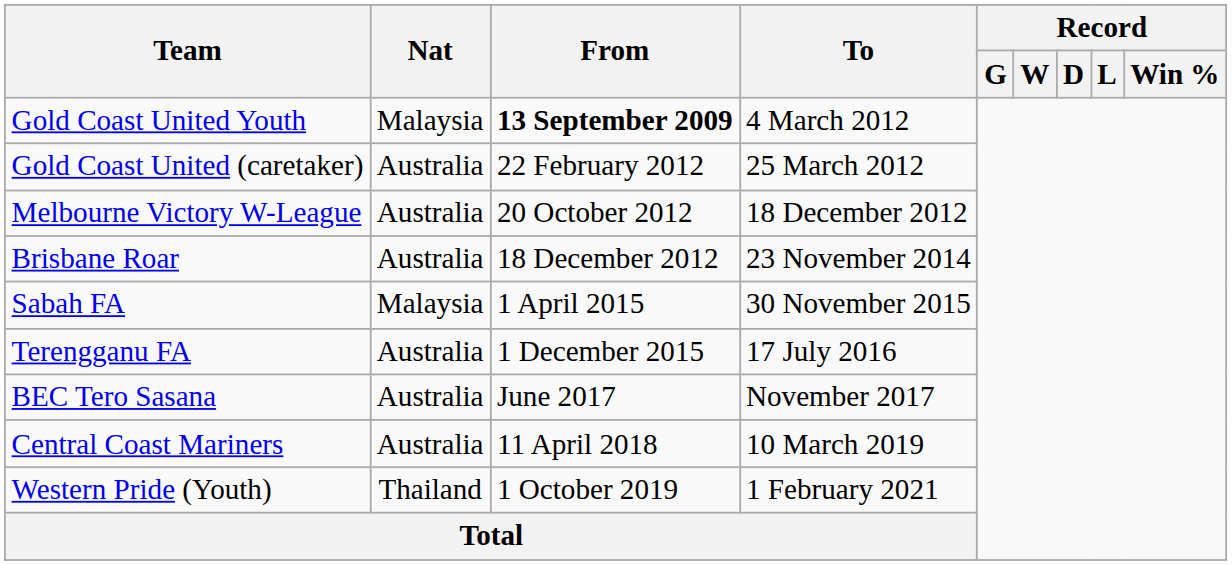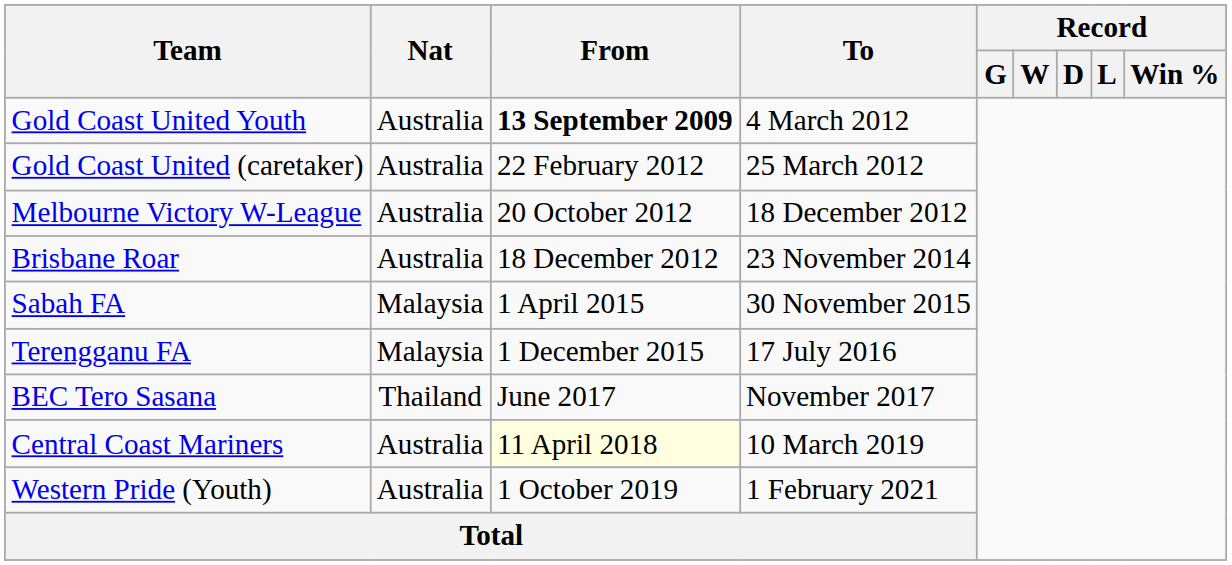 <table class="wikitable" style="text-align: center">
 <tr>
 <th rowspan="2">Team</th>
 <th rowspan="2">Nat</th>
 <th rowspan="2">From</th>
 <th rowspan="2">To</th>
 <th colspan="5">Record</th>
 </tr>
 <tr>
 <th>G</th>
 <th>W</th>
 <th>D</th>
 <th>L</th>
 <th>Win %</th>
 </tr>
 <tr>
 <td align=left><a href='#'>Gold Coast United Youth</a></td>
-<td>Malaysia</td>
+<td>Australia</td>
 <td align=left><strong>13 September 2009</strong></td>
 <td align=left>4 March 2012<br></td>
 </tr>
 <tr>
 <td align=left><a href='#'>Gold Coast United</a> (caretaker)</td>
 <td>Australia</td>
 <td align=left>22 February 2012</td>
 <td align=left>25 March 2012<br></td>
 </tr>
 <tr>
 <td align=left><a href='#'>Melbourne Victory W-League</a></td>
 <td>Australia</td>
 <td align=left>20 October 2012</td>
 <td align=left>18 December 2012<br></td>
 </tr>
 <tr>
 <td align=left><a href='#'>Brisbane Roar</a></td>
 <td>Australia</td>
 <td align=left>18 December 2012</td>
 <td align=left>23 November 2014<br></td>
 </tr>
 <tr>
 <td align=left><a href='#'>Sabah FA</a></td>
 <td>Malaysia</td>
 <td align=left>1 April 2015</td>
 <td align=left>30 November 2015<br></td>
 </tr>
 <tr>
 <td align=left><a href='#'>Terengganu FA</a></td>
-<td>Australia</td>
+<td>Malaysia</td>
 <td align=left>1 December 2015</td>
 <td align=left>17 July 2016<br></td>
 </tr>
 <tr>
 <td align=left><a href='#'>BEC Tero Sasana</a></td>
-<td>Australia</td>
+<td>Thailand</td>
 <td align=left>June 2017</td>
 <td align=left>November 2017<br></td>
 </tr>
 <tr>
 <td align=left><a href='#'>Central Coast Mariners</a></td>
 <td>Australia</td>
-<td align=left>11 April 2018</td>
+<td align=left style="background: lightyellow;">11 April 2018</td>
 <td align=left>10 March 2019<br></td>
 </tr>
 <tr>
 <td align=left><a href='#'>Western Pride</a> (Youth)</td>
-<td>Thailand</td>
+<td>Australia</td>
 <td align=left>1 October 2019</td>
 <td align=left>1 February 2021<br></td>
 </tr>
 <tr>
 <th colspan="4">Total<br></th>
 </tr>
 </table>
